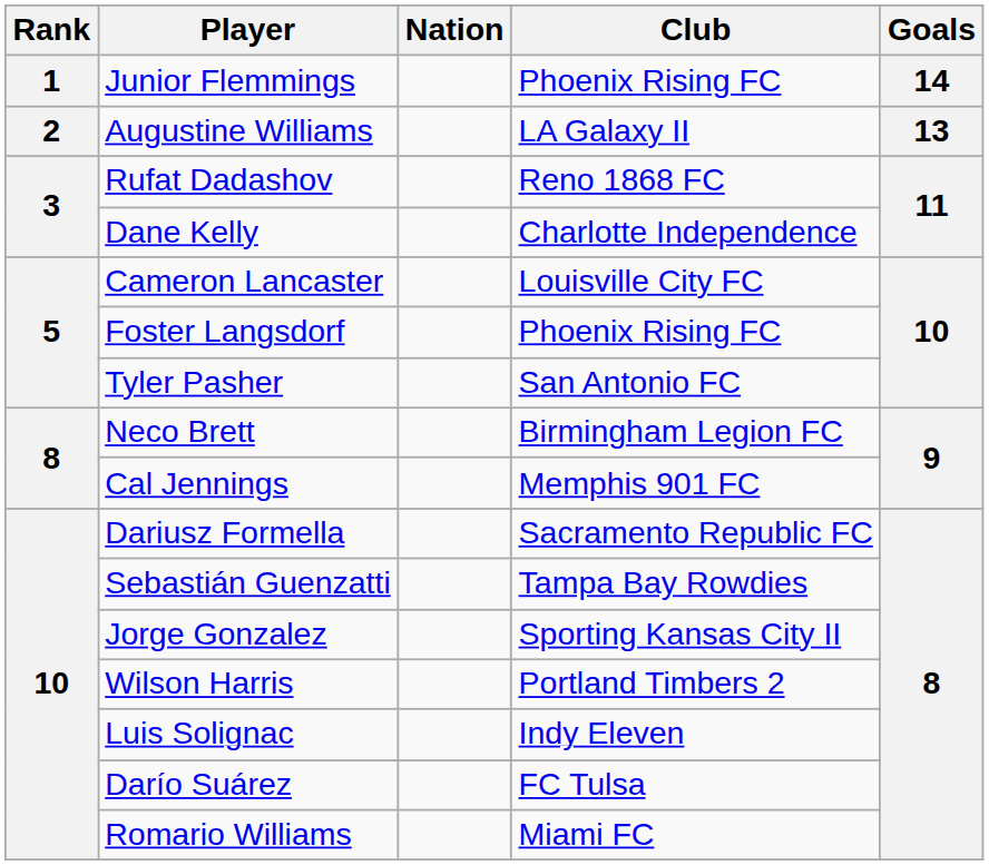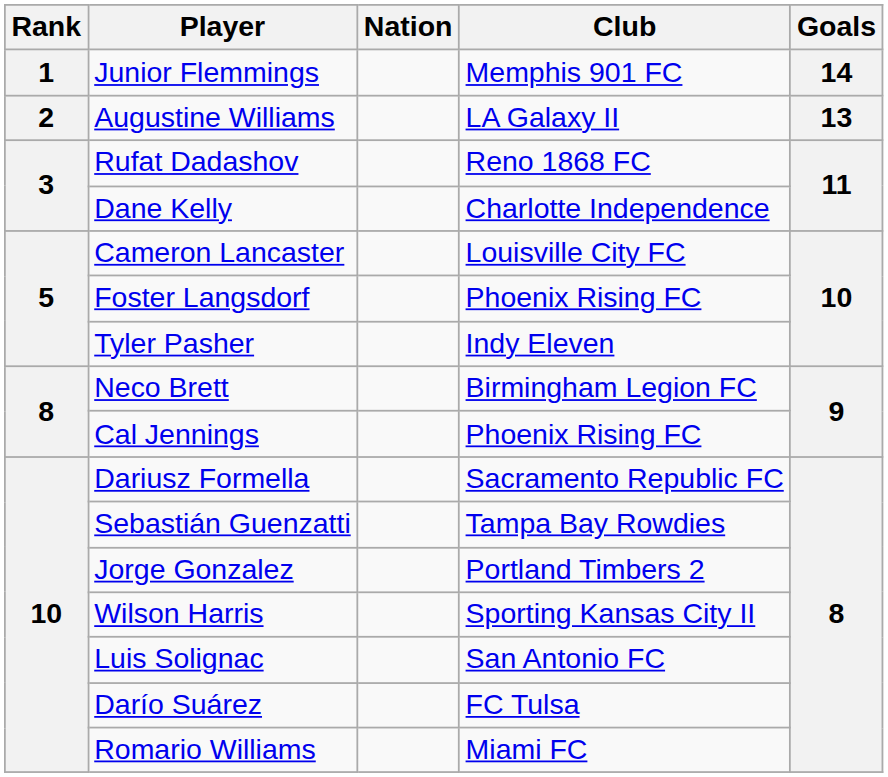 <table class="wikitable">
 <tr>
 <th>Rank</th>
 <th>Player</th>
 <th>Nation</th>
 <th>Club</th>
 <th>Goals</th>
 </tr>
 <tr>
 <th>1</th>
 <td><a href='#'>Junior Flemmings</a></td>
 <td></td>
-<td><a href='#'>Phoenix Rising FC</a></td>
+<td><a href='#'>Memphis 901 FC</a></td>
 <th>14</th>
 </tr>
 <tr>
 <th>2</th>
 <td><a href='#'>Augustine Williams</a></td>
 <td></td>
 <td><a href='#'>LA Galaxy II</a></td>
 <th>13</th>
 </tr>
 <tr>
 <th rowspan=2>3</th>
 <td><a href='#'>Rufat Dadashov</a></td>
 <td></td>
 <td><a href='#'>Reno 1868 FC</a></td>
 <th rowspan=2>11</th>
 </tr>
 <tr>
 <td><a href='#'>Dane Kelly</a></td>
 <td></td>
 <td><a href='#'>Charlotte Independence</a></td>
 </tr>
 <tr>
 <th rowspan=3>5</th>
 <td><a href='#'>Cameron Lancaster</a></td>
 <td></td>
 <td><a href='#'>Louisville City FC</a></td>
 <th rowspan=3>10</th>
 </tr>
 <tr>
 <td><a href='#'>Foster Langsdorf</a></td>
 <td></td>
 <td><a href='#'>Phoenix Rising FC</a></td>
 </tr>
 <tr>
 <td><a href='#'>Tyler Pasher</a></td>
 <td></td>
-<td><a href='#'>San Antonio FC</a></td>
+<td><a href='#'>Indy Eleven</a></td>
 </tr>
 <tr>
 <th rowspan=2>8</th>
 <td><a href='#'>Neco Brett</a></td>
 <td></td>
 <td><a href='#'>Birmingham Legion FC</a></td>
 <th rowspan=2>9</th>
 </tr>
 <tr>
 <td><a href='#'>Cal Jennings</a></td>
 <td></td>
-<td><a href='#'>Memphis 901 FC</a></td>
+<td><a href='#'>Phoenix Rising FC</a></td>
 </tr>
 <tr>
 <th rowspan=7>10</th>
 <td><a href='#'>Dariusz Formella</a></td>
 <td></td>
 <td><a href='#'>Sacramento Republic FC</a></td>
 <th rowspan=7>8</th>
 </tr>
 <tr>
 <td><a href='#'>Sebastián Guenzatti</a></td>
 <td></td>
 <td><a href='#'>Tampa Bay Rowdies</a></td>
 </tr>
 <tr>
 <td><a href='#'>Jorge Gonzalez</a></td>
 <td></td>
-<td><a href='#'>Sporting Kansas City II</a></td>
+<td><a href='#'>Portland Timbers 2</a></td>
 </tr>
 <tr>
 <td><a href='#'>Wilson Harris</a></td>
 <td></td>
-<td><a href='#'>Portland Timbers 2</a></td>
+<td><a href='#'>Sporting Kansas City II</a></td>
 </tr>
 <tr>
 <td><a href='#'>Luis Solignac</a></td>
 <td></td>
-<td><a href='#'>Indy Eleven</a></td>
+<td><a href='#'>San Antonio FC</a></td>
 </tr>
 <tr>
 <td><a href='#'>Darío Suárez</a></td>
 <td></td>
 <td><a href='#'>FC Tulsa</a></td>
 </tr>
 <tr>
 <td><a href='#'>Romario Williams</a></td>
 <td></td>
 <td><a href='#'>Miami FC</a></td>
 </tr>
 </table>
